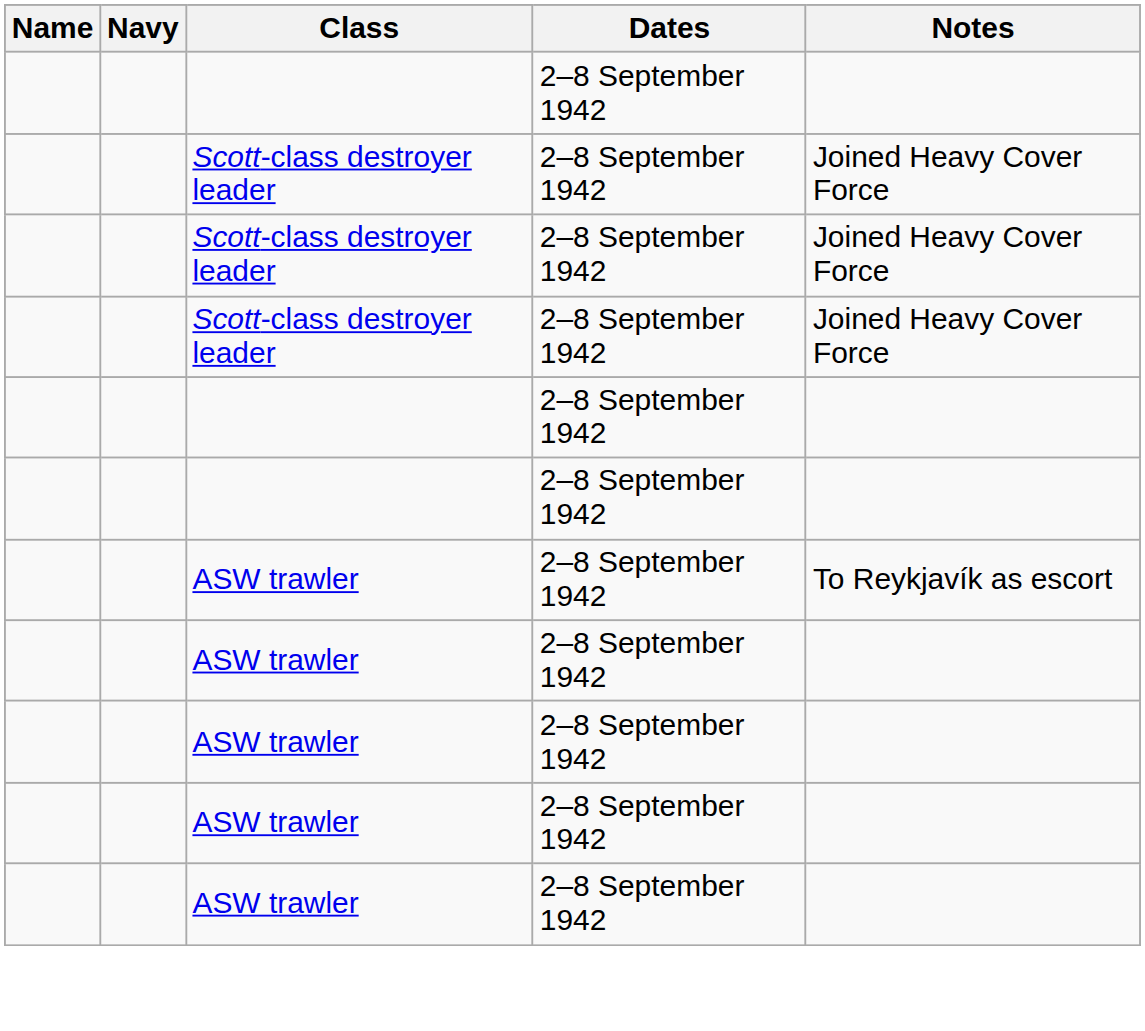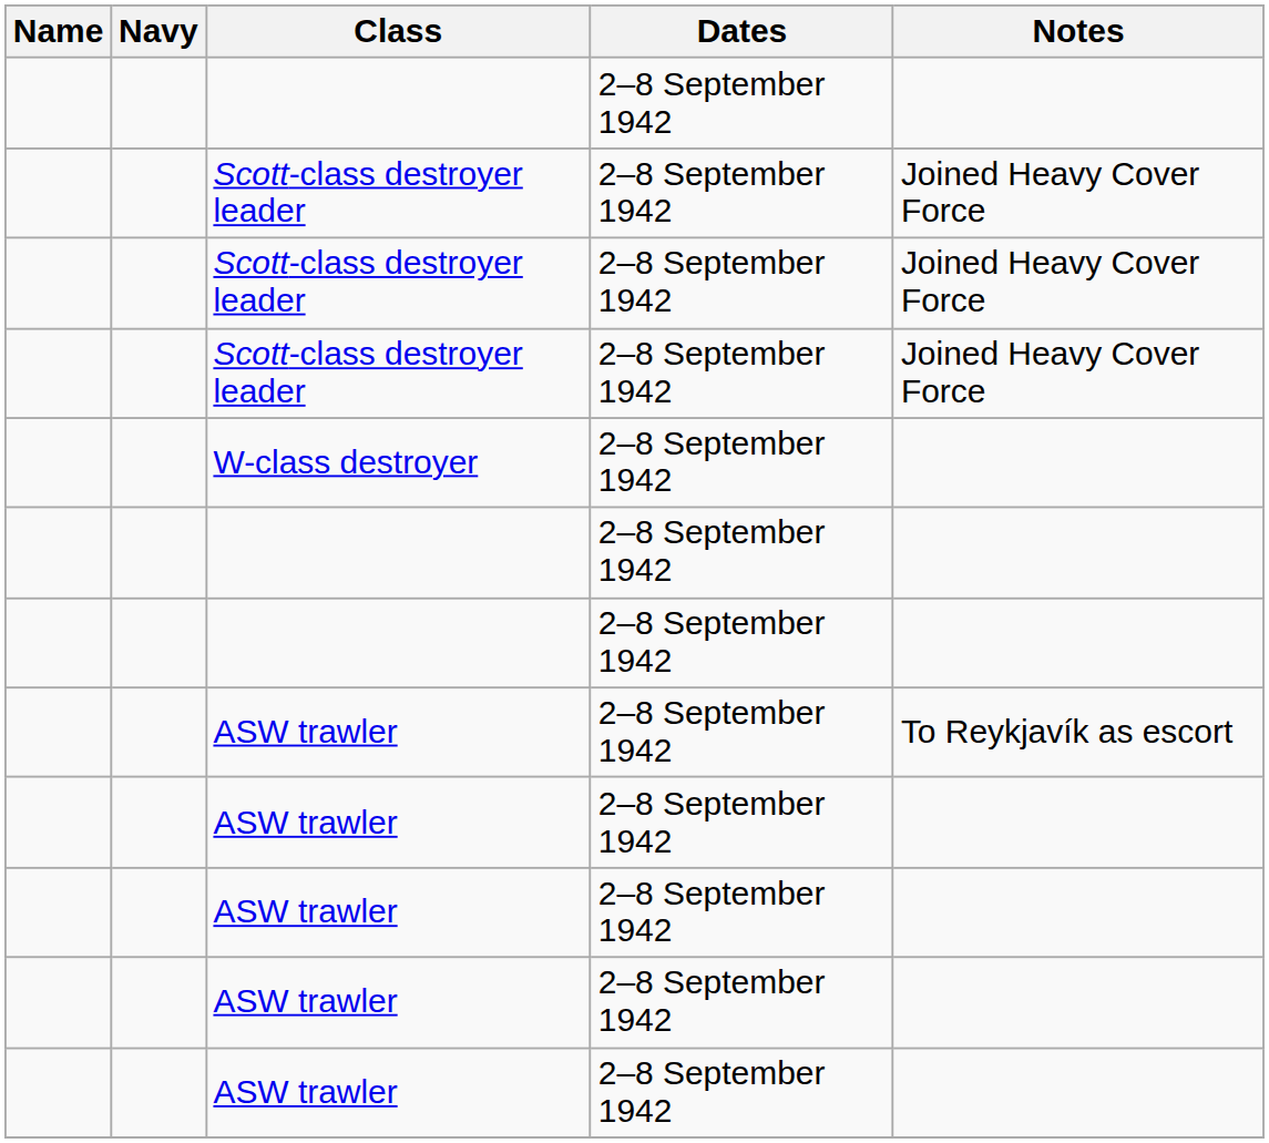 <table class="wikitable sortable">
 <tr>
 <th>Name</th>
 <th>Navy</th>
 <th>Class</th>
 <th>Dates</th>
 <th>Notes</th>
 </tr>
 <tr>
 <td></td>
 <td></td>
 <td></td>
 <td>2–8 September 1942</td>
 <td></td>
 </tr>
 <tr>
 <td></td>
 <td></td>
 <td><a href='#'><em>Scott</em>-class destroyer leader</a></td>
 <td>2–8 September 1942</td>
 <td>Joined Heavy Cover Force</td>
 </tr>
 <tr>
 <td></td>
 <td></td>
 <td><a href='#'><em>Scott</em>-class destroyer leader</a></td>
 <td>2–8 September 1942</td>
 <td>Joined Heavy Cover Force</td>
 </tr>
 <tr>
 <td></td>
 <td></td>
 <td><a href='#'><em>Scott</em>-class destroyer leader</a></td>
 <td>2–8 September 1942</td>
 <td>Joined Heavy Cover Force</td>
+</tr>
+<tr>
+<td></td>
+<td></td>
+<td><a href='#'>W-class destroyer</a></td>
+<td>2–8 September 1942</td>
+<td></td>
 </tr>
 <tr>
 <td></td>
 <td></td>
 <td></td>
 <td>2–8 September 1942</td>
 <td></td>
 </tr>
 <tr>
 <td></td>
 <td></td>
 <td></td>
 <td>2–8 September 1942</td>
 <td></td>
 </tr>
 <tr>
 <td></td>
 <td></td>
 <td><a href='#'>ASW trawler</a></td>
 <td>2–8 September 1942</td>
 <td>To Reykjavík as escort</td>
 </tr>
 <tr>
 <td></td>
 <td></td>
 <td><a href='#'>ASW trawler</a></td>
 <td>2–8 September 1942</td>
 <td></td>
 </tr>
 <tr>
 <td></td>
 <td></td>
 <td><a href='#'>ASW trawler</a></td>
 <td>2–8 September 1942</td>
 <td></td>
 </tr>
 <tr>
 <td></td>
 <td></td>
 <td><a href='#'>ASW trawler</a></td>
 <td>2–8 September 1942</td>
 <td></td>
 </tr>
 <tr>
 <td></td>
 <td></td>
 <td><a href='#'>ASW trawler</a></td>
 <td>2–8 September 1942</td>
 <td></td>
 </tr>
 <tr>
 </tr>
 </table>
